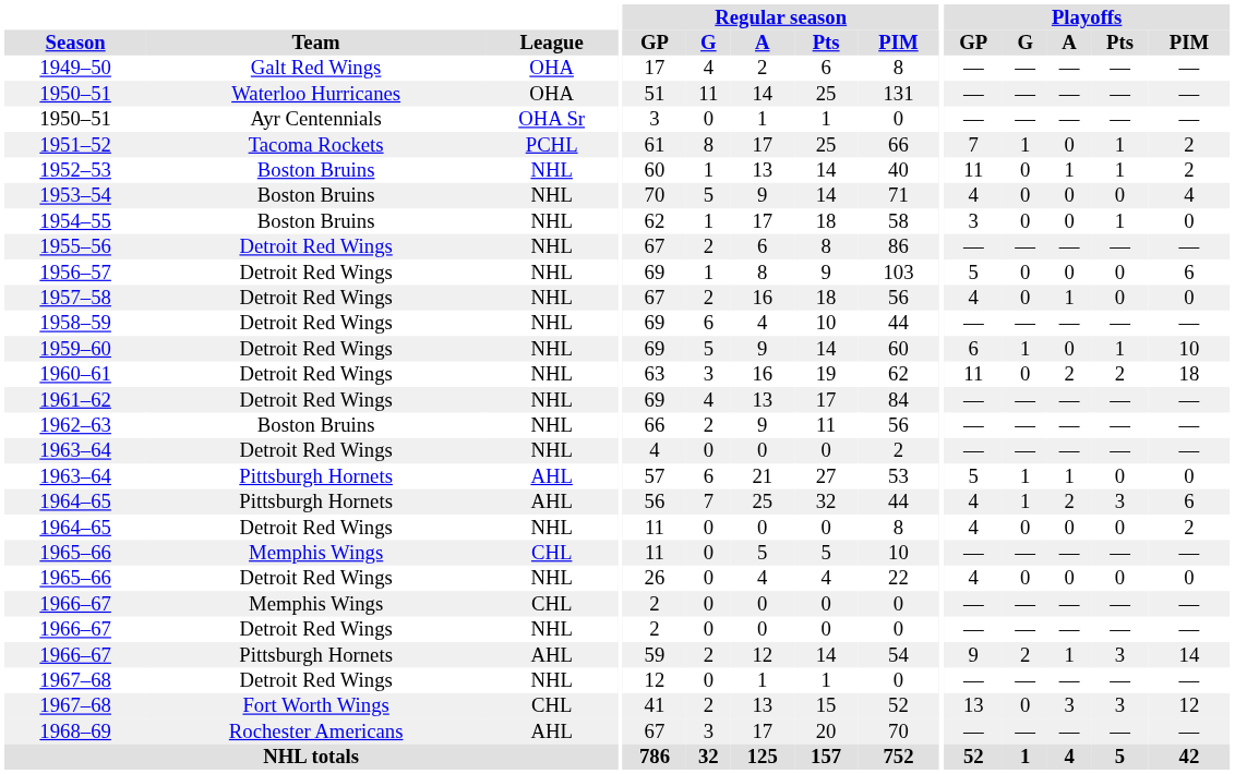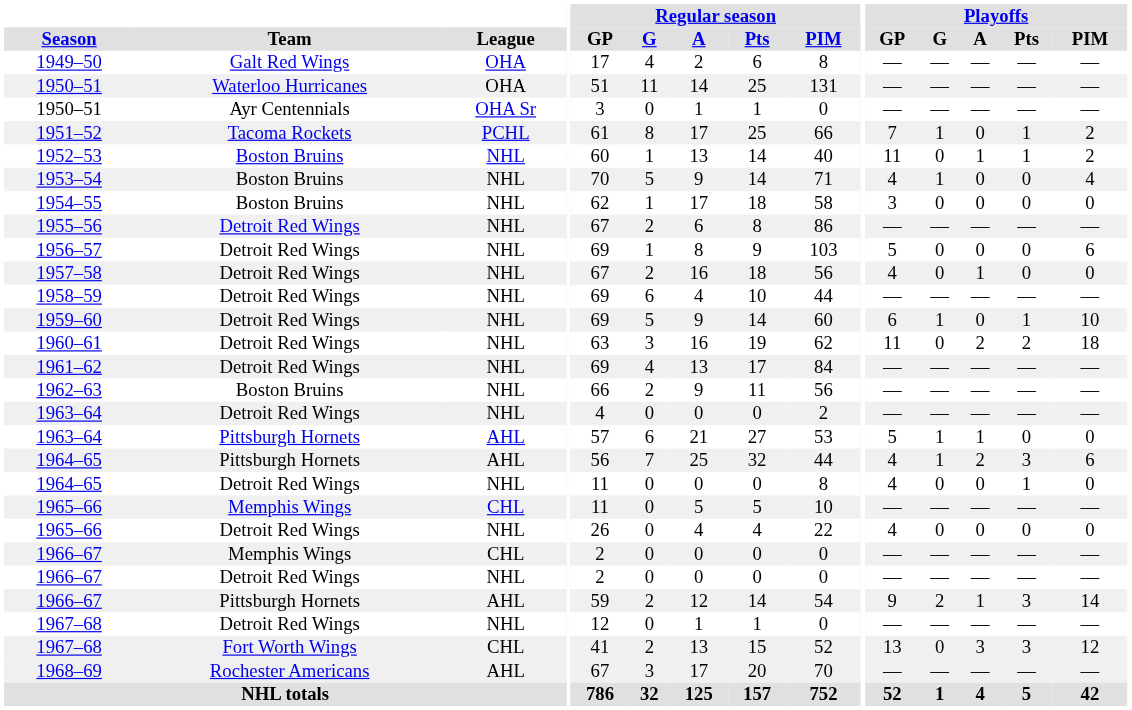 <table border="0" cellpadding="1" cellspacing="0" style="text-align:center; width:60em">
 <tr bgcolor="#e0e0e0">
 <th colspan="3" bgcolor="#ffffff"></th>
 <th rowspan="100" bgcolor="#ffffff"></th>
 <th colspan="5"><a href='#'>Regular season</a></th>
 <th rowspan="100" bgcolor="#ffffff"></th>
 <th colspan="5"><a href='#'>Playoffs</a></th>
 </tr>
 <tr bgcolor="#e0e0e0">
 <th><a href='#'>Season</a></th>
 <th>Team</th>
 <th>League</th>
 <th>GP</th>
 <th><a href='#'>G</a></th>
 <th><a href='#'>A</a></th>
 <th><a href='#'>Pts</a></th>
 <th><a href='#'>PIM</a></th>
 <th>GP</th>
 <th>G</th>
 <th>A</th>
 <th>Pts</th>
 <th>PIM</th>
 </tr>
 <tr>
 <td><a href='#'>1949–50</a></td>
 <td><a href='#'>Galt Red Wings</a></td>
 <td><a href='#'>OHA</a></td>
 <td>17</td>
 <td>4</td>
 <td>2</td>
 <td>6</td>
 <td>8</td>
 <td>—</td>
 <td>—</td>
 <td>—</td>
 <td>—</td>
 <td>—</td>
 </tr>
 <tr bgcolor="#f0f0f0">
 <td><a href='#'>1950–51</a></td>
 <td><a href='#'>Waterloo Hurricanes</a></td>
 <td>OHA</td>
 <td>51</td>
 <td>11</td>
 <td>14</td>
 <td>25</td>
 <td>131</td>
 <td>—</td>
 <td>—</td>
 <td>—</td>
 <td>—</td>
 <td>—</td>
 </tr>
 <tr>
 <td>1950–51</td>
 <td>Ayr Centennials</td>
 <td><a href='#'>OHA Sr</a></td>
 <td>3</td>
 <td>0</td>
 <td>1</td>
 <td>1</td>
 <td>0</td>
 <td>—</td>
 <td>—</td>
 <td>—</td>
 <td>—</td>
 <td>—</td>
 </tr>
 <tr bgcolor="#f0f0f0">
 <td><a href='#'>1951–52</a></td>
 <td><a href='#'>Tacoma Rockets</a></td>
 <td><a href='#'>PCHL</a></td>
 <td>61</td>
 <td>8</td>
 <td>17</td>
 <td>25</td>
 <td>66</td>
 <td>7</td>
 <td>1</td>
 <td>0</td>
 <td>1</td>
 <td>2</td>
 </tr>
 <tr>
 <td><a href='#'>1952–53</a></td>
 <td><a href='#'>Boston Bruins</a></td>
 <td><a href='#'>NHL</a></td>
 <td>60</td>
 <td>1</td>
 <td>13</td>
 <td>14</td>
 <td>40</td>
 <td>11</td>
 <td>0</td>
 <td>1</td>
 <td>1</td>
 <td>2</td>
 </tr>
 <tr bgcolor="#f0f0f0">
 <td><a href='#'>1953–54</a></td>
 <td>Boston Bruins</td>
 <td>NHL</td>
 <td>70</td>
 <td>5</td>
 <td>9</td>
 <td>14</td>
 <td>71</td>
 <td>4</td>
-<td>0</td>
+<td>1</td>
 <td>0</td>
 <td>0</td>
 <td>4</td>
 </tr>
 <tr>
 <td><a href='#'>1954–55</a></td>
 <td>Boston Bruins</td>
 <td>NHL</td>
 <td>62</td>
 <td>1</td>
 <td>17</td>
 <td>18</td>
 <td>58</td>
 <td>3</td>
 <td>0</td>
 <td>0</td>
-<td>1</td>
+<td>0</td>
 <td>0</td>
 </tr>
 <tr bgcolor="#f0f0f0">
 <td><a href='#'>1955–56</a></td>
 <td><a href='#'>Detroit Red Wings</a></td>
 <td>NHL</td>
 <td>67</td>
 <td>2</td>
 <td>6</td>
 <td>8</td>
 <td>86</td>
 <td>—</td>
 <td>—</td>
 <td>—</td>
 <td>—</td>
 <td>—</td>
 </tr>
 <tr>
 <td><a href='#'>1956–57</a></td>
 <td>Detroit Red Wings</td>
 <td>NHL</td>
 <td>69</td>
 <td>1</td>
 <td>8</td>
 <td>9</td>
 <td>103</td>
 <td>5</td>
 <td>0</td>
 <td>0</td>
 <td>0</td>
 <td>6</td>
 </tr>
 <tr bgcolor="#f0f0f0">
 <td><a href='#'>1957–58</a></td>
 <td>Detroit Red Wings</td>
 <td>NHL</td>
 <td>67</td>
 <td>2</td>
 <td>16</td>
 <td>18</td>
 <td>56</td>
 <td>4</td>
 <td>0</td>
 <td>1</td>
 <td>0</td>
 <td>0</td>
 </tr>
 <tr>
 <td><a href='#'>1958–59</a></td>
 <td>Detroit Red Wings</td>
 <td>NHL</td>
 <td>69</td>
 <td>6</td>
 <td>4</td>
 <td>10</td>
 <td>44</td>
 <td>—</td>
 <td>—</td>
 <td>—</td>
 <td>—</td>
 <td>—</td>
 </tr>
 <tr bgcolor="#f0f0f0">
 <td><a href='#'>1959–60</a></td>
 <td>Detroit Red Wings</td>
 <td>NHL</td>
 <td>69</td>
 <td>5</td>
 <td>9</td>
 <td>14</td>
 <td>60</td>
 <td>6</td>
 <td>1</td>
 <td>0</td>
 <td>1</td>
 <td>10</td>
 </tr>
 <tr>
 <td><a href='#'>1960–61</a></td>
 <td>Detroit Red Wings</td>
 <td>NHL</td>
 <td>63</td>
 <td>3</td>
 <td>16</td>
 <td>19</td>
 <td>62</td>
 <td>11</td>
 <td>0</td>
 <td>2</td>
 <td>2</td>
 <td>18</td>
 </tr>
 <tr bgcolor="#f0f0f0">
 <td><a href='#'>1961–62</a></td>
 <td>Detroit Red Wings</td>
 <td>NHL</td>
 <td>69</td>
 <td>4</td>
 <td>13</td>
 <td>17</td>
 <td>84</td>
 <td>—</td>
 <td>—</td>
 <td>—</td>
 <td>—</td>
 <td>—</td>
 </tr>
 <tr>
 <td><a href='#'>1962–63</a></td>
 <td>Boston Bruins</td>
 <td>NHL</td>
 <td>66</td>
 <td>2</td>
 <td>9</td>
 <td>11</td>
 <td>56</td>
 <td>—</td>
 <td>—</td>
 <td>—</td>
 <td>—</td>
 <td>—</td>
 </tr>
 <tr bgcolor="#f0f0f0">
 <td><a href='#'>1963–64</a></td>
 <td>Detroit Red Wings</td>
 <td>NHL</td>
 <td>4</td>
 <td>0</td>
 <td>0</td>
 <td>0</td>
 <td>2</td>
 <td>—</td>
 <td>—</td>
 <td>—</td>
 <td>—</td>
 <td>—</td>
 </tr>
 <tr>
 <td><a href='#'>1963–64</a></td>
 <td><a href='#'>Pittsburgh Hornets</a></td>
 <td><a href='#'>AHL</a></td>
 <td>57</td>
 <td>6</td>
 <td>21</td>
 <td>27</td>
 <td>53</td>
 <td>5</td>
 <td>1</td>
 <td>1</td>
 <td>0</td>
 <td>0</td>
 </tr>
 <tr bgcolor="#f0f0f0">
 <td><a href='#'>1964–65</a></td>
 <td>Pittsburgh Hornets</td>
 <td>AHL</td>
 <td>56</td>
 <td>7</td>
 <td>25</td>
 <td>32</td>
 <td>44</td>
 <td>4</td>
 <td>1</td>
 <td>2</td>
 <td>3</td>
 <td>6</td>
 </tr>
 <tr>
 <td><a href='#'>1964–65</a></td>
 <td>Detroit Red Wings</td>
 <td>NHL</td>
 <td>11</td>
 <td>0</td>
 <td>0</td>
 <td>0</td>
 <td>8</td>
 <td>4</td>
 <td>0</td>
 <td>0</td>
+<td>1</td>
 <td>0</td>
-<td>2</td>
 </tr>
 <tr bgcolor="#f0f0f0">
 <td><a href='#'>1965–66</a></td>
 <td><a href='#'>Memphis Wings</a></td>
 <td><a href='#'>CHL</a></td>
 <td>11</td>
 <td>0</td>
 <td>5</td>
 <td>5</td>
 <td>10</td>
 <td>—</td>
 <td>—</td>
 <td>—</td>
 <td>—</td>
 <td>—</td>
 </tr>
 <tr>
 <td><a href='#'>1965–66</a></td>
 <td>Detroit Red Wings</td>
 <td>NHL</td>
 <td>26</td>
 <td>0</td>
 <td>4</td>
 <td>4</td>
 <td>22</td>
 <td>4</td>
 <td>0</td>
 <td>0</td>
 <td>0</td>
 <td>0</td>
 </tr>
 <tr bgcolor="#f0f0f0">
 <td><a href='#'>1966–67</a></td>
 <td>Memphis Wings</td>
 <td>CHL</td>
 <td>2</td>
 <td>0</td>
 <td>0</td>
 <td>0</td>
 <td>0</td>
 <td>—</td>
 <td>—</td>
 <td>—</td>
 <td>—</td>
 <td>—</td>
 </tr>
 <tr>
 <td><a href='#'>1966–67</a></td>
 <td>Detroit Red Wings</td>
 <td>NHL</td>
 <td>2</td>
 <td>0</td>
 <td>0</td>
 <td>0</td>
 <td>0</td>
 <td>—</td>
 <td>—</td>
 <td>—</td>
 <td>—</td>
 <td>—</td>
 </tr>
 <tr bgcolor="#f0f0f0">
 <td><a href='#'>1966–67</a></td>
 <td>Pittsburgh Hornets</td>
 <td>AHL</td>
 <td>59</td>
 <td>2</td>
 <td>12</td>
 <td>14</td>
 <td>54</td>
 <td>9</td>
 <td>2</td>
 <td>1</td>
 <td>3</td>
 <td>14</td>
 </tr>
 <tr>
 <td><a href='#'>1967–68</a></td>
 <td>Detroit Red Wings</td>
 <td>NHL</td>
 <td>12</td>
 <td>0</td>
 <td>1</td>
 <td>1</td>
 <td>0</td>
 <td>—</td>
 <td>—</td>
 <td>—</td>
 <td>—</td>
 <td>—</td>
 </tr>
 <tr bgcolor="#f0f0f0">
 <td><a href='#'>1967–68</a></td>
 <td><a href='#'>Fort Worth Wings</a></td>
 <td>CHL</td>
 <td>41</td>
 <td>2</td>
 <td>13</td>
 <td>15</td>
 <td>52</td>
 <td>13</td>
 <td>0</td>
 <td>3</td>
 <td>3</td>
 <td>12</td>
 </tr>
 <tr bgcolor="#f0f0f0">
 <td><a href='#'>1968–69</a></td>
 <td><a href='#'>Rochester Americans</a></td>
 <td>AHL</td>
 <td>67</td>
 <td>3</td>
 <td>17</td>
 <td>20</td>
 <td>70</td>
 <td>—</td>
 <td>—</td>
 <td>—</td>
 <td>—</td>
 <td>—</td>
 </tr>
 <tr bgcolor="#e0e0e0">
 <th colspan="3">NHL totals</th>
 <th>786</th>
 <th>32</th>
 <th>125</th>
 <th>157</th>
 <th>752</th>
 <th>52</th>
 <th>1</th>
 <th>4</th>
 <th>5</th>
 <th>42</th>
 </tr>
 </table>
